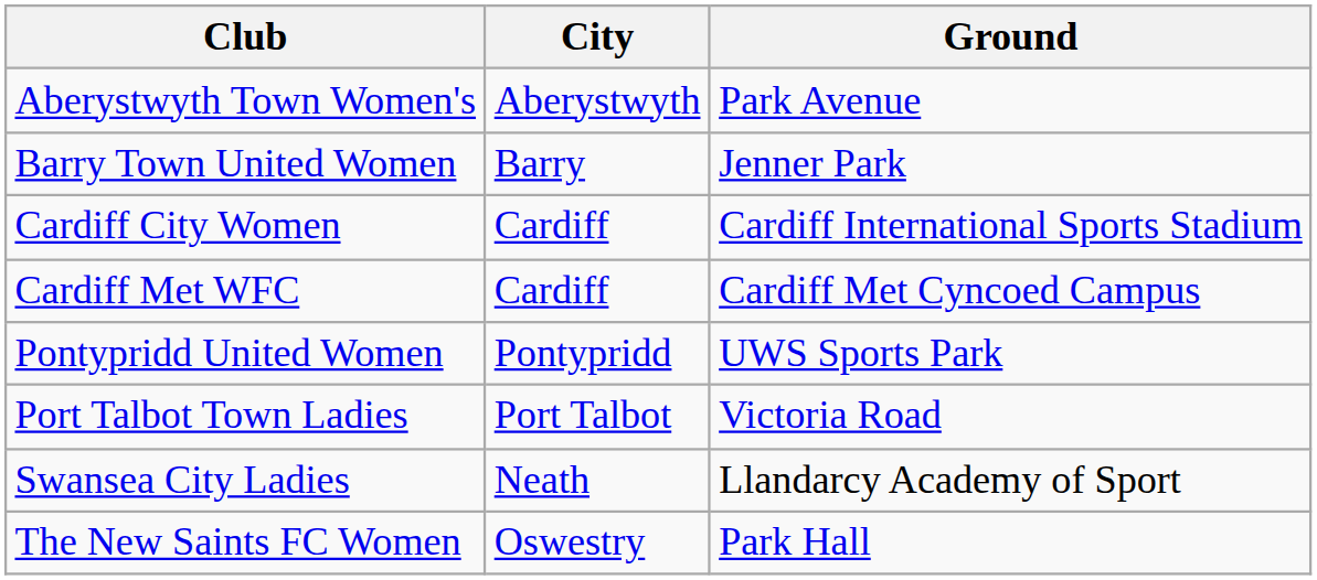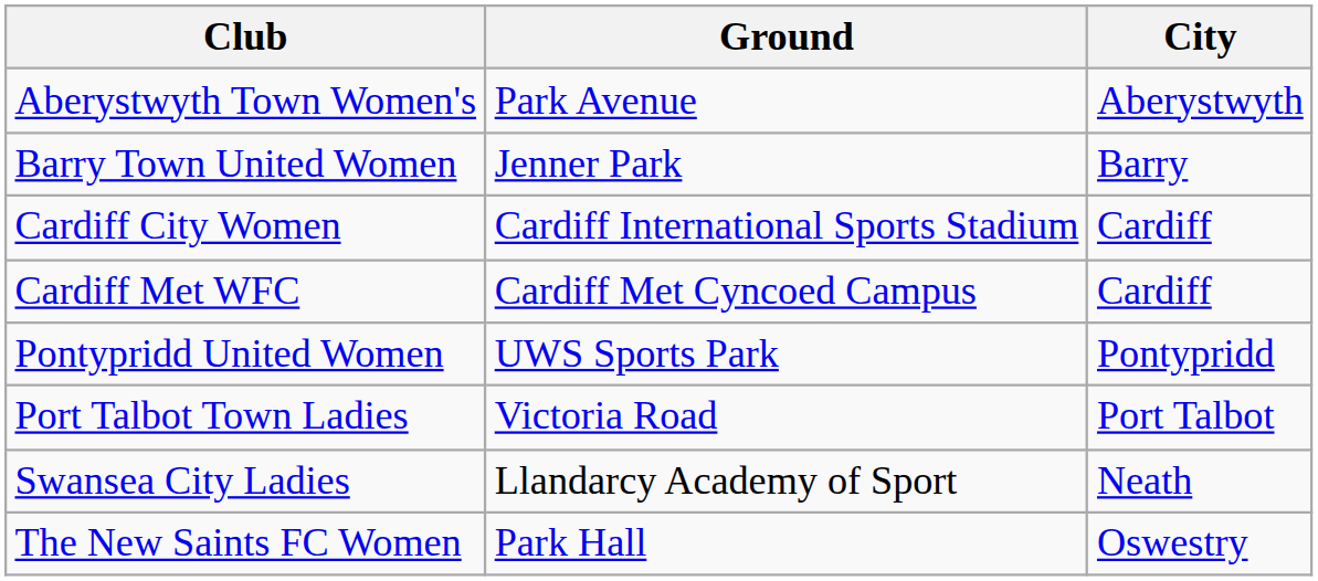 <table class="sortable wikitable">
 <tr align=center>
 <th>Club</th>
+<th>Ground</th>
 <th>City</th>
-<th>Ground</th>
 </tr>
 <tr>
 <td><a href='#'>Aberystwyth Town Women's</a></td>
+<td><a href='#'>Park Avenue</a></td>
 <td><a href='#'>Aberystwyth</a></td>
-<td><a href='#'>Park Avenue</a></td>
 </tr>
 <tr>
 <td><a href='#'>Barry Town United Women</a></td>
+<td><a href='#'>Jenner Park</a></td>
 <td><a href='#'>Barry</a></td>
-<td><a href='#'>Jenner Park</a></td>
 </tr>
 <tr>
 <td><a href='#'>Cardiff City Women</a></td>
+<td><a href='#'>Cardiff International Sports Stadium</a></td>
 <td><a href='#'>Cardiff</a></td>
-<td><a href='#'>Cardiff International Sports Stadium</a></td>
 </tr>
 <tr>
 <td><a href='#'>Cardiff Met WFC</a></td>
+<td><a href='#'>Cardiff Met Cyncoed Campus</a></td>
 <td><a href='#'>Cardiff</a></td>
-<td><a href='#'>Cardiff Met Cyncoed Campus</a></td>
 </tr>
 <tr>
 <td><a href='#'>Pontypridd United Women</a></td>
+<td><a href='#'>UWS Sports Park</a></td>
 <td><a href='#'>Pontypridd</a></td>
-<td><a href='#'>UWS Sports Park</a></td>
 </tr>
 <tr>
 <td><a href='#'>Port Talbot Town Ladies</a></td>
+<td><a href='#'>Victoria Road</a></td>
 <td><a href='#'>Port Talbot</a></td>
-<td><a href='#'>Victoria Road</a></td>
 </tr>
 <tr>
 <td><a href='#'>Swansea City Ladies</a></td>
+<td>Llandarcy Academy of Sport</td>
 <td><a href='#'>Neath</a></td>
-<td>Llandarcy Academy of Sport</td>
 </tr>
 <tr>
 <td><a href='#'>The New Saints FC Women</a></td>
+<td><a href='#'>Park Hall</a></td>
 <td><a href='#'>Oswestry</a></td>
-<td><a href='#'>Park Hall</a></td>
 </tr>
 </table>
